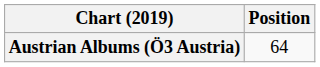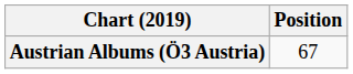 <table class="wikitable sortable plainrowheaders" style="text-align:center">
 <tr>
 <th scope="col">Chart (2019)</th>
 <th scope="col">Position</th>
 </tr>
 <tr>
 <th scope="row">Austrian Albums (Ö3 Austria)</th>
-<td>64</td>
+<td>67</td>
 </tr>
 </table>
